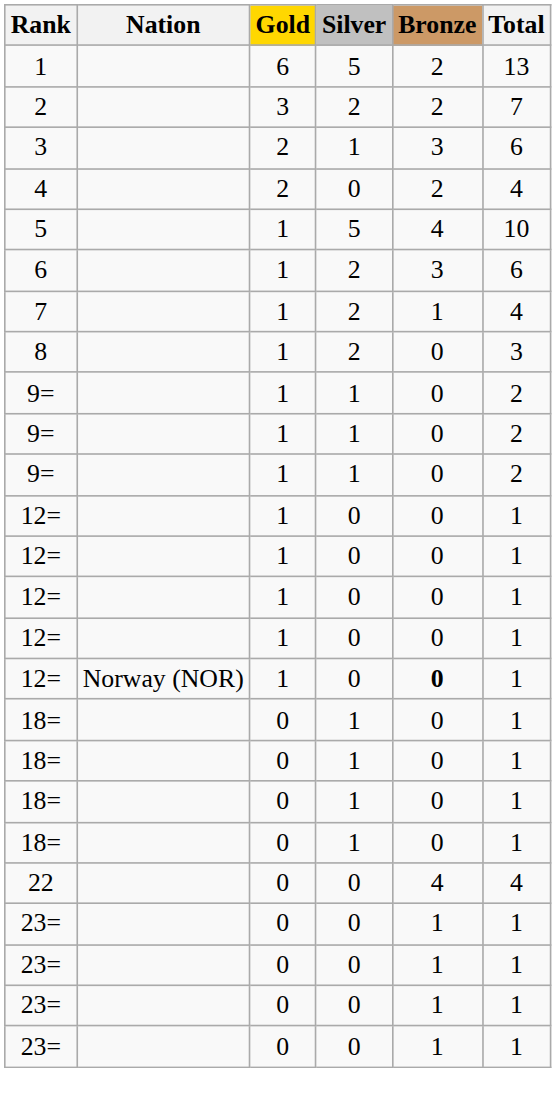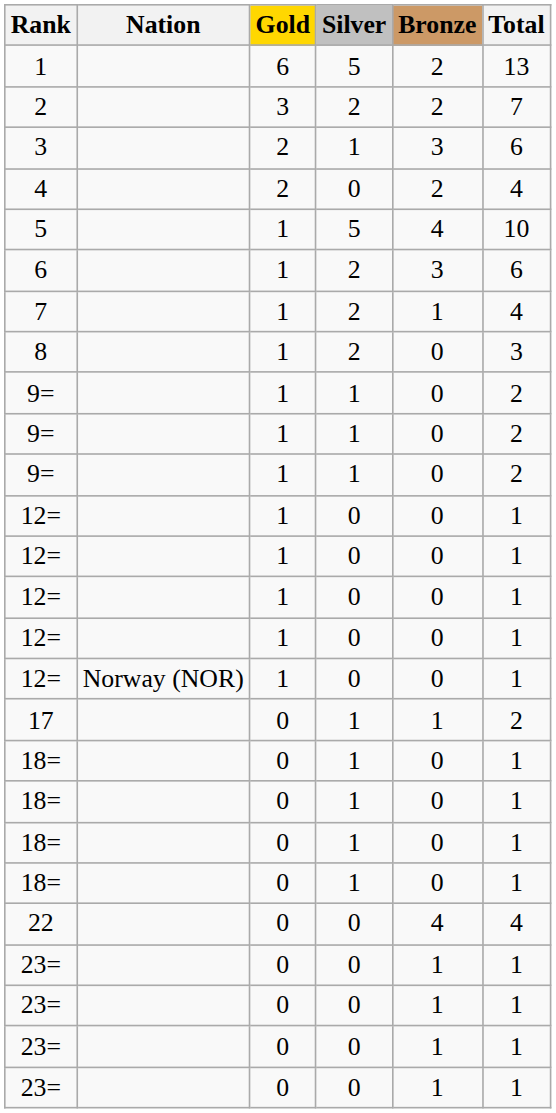 <table class="wikitable sortable" style="text-align:center">
 <tr>
 <th>Rank</th>
 <th>Nation</th>
 <th style="background-color:gold">Gold</th>
 <th style="background-color:silver">Silver</th>
 <th style="background-color:#cc9966">Bronze</th>
 <th>Total</th>
 </tr>
 <tr>
 <td>1</td>
 <td align=left></td>
 <td>6</td>
 <td>5</td>
 <td>2</td>
 <td>13</td>
 </tr>
 <tr>
 <td>2</td>
 <td align=left></td>
 <td>3</td>
 <td>2</td>
 <td>2</td>
 <td>7</td>
 </tr>
 <tr>
 <td>3</td>
 <td align=left></td>
 <td>2</td>
 <td>1</td>
 <td>3</td>
 <td>6</td>
 </tr>
 <tr>
 <td>4</td>
 <td align=left></td>
 <td>2</td>
 <td>0</td>
 <td>2</td>
 <td>4</td>
 </tr>
 <tr>
 <td>5</td>
 <td align=left></td>
 <td>1</td>
 <td>5</td>
 <td>4</td>
 <td>10</td>
 </tr>
 <tr>
 <td>6</td>
 <td align=left></td>
 <td>1</td>
 <td>2</td>
 <td>3</td>
 <td>6</td>
 </tr>
 <tr>
 <td>7</td>
 <td align=left></td>
 <td>1</td>
 <td>2</td>
 <td>1</td>
 <td>4</td>
 </tr>
 <tr>
 <td>8</td>
 <td align=left></td>
 <td>1</td>
 <td>2</td>
 <td>0</td>
 <td>3</td>
 </tr>
 <tr>
 <td>9=</td>
 <td align=left></td>
 <td>1</td>
 <td>1</td>
 <td>0</td>
 <td>2</td>
 </tr>
 <tr>
 <td>9=</td>
 <td align=left></td>
 <td>1</td>
 <td>1</td>
 <td>0</td>
 <td>2</td>
 </tr>
 <tr>
 <td>9=</td>
 <td align=left></td>
 <td>1</td>
 <td>1</td>
 <td>0</td>
 <td>2</td>
 </tr>
 <tr>
 <td>12=</td>
 <td align=left></td>
 <td>1</td>
 <td>0</td>
 <td>0</td>
 <td>1</td>
 </tr>
 <tr>
 <td>12=</td>
 <td align=left></td>
 <td>1</td>
 <td>0</td>
 <td>0</td>
 <td>1</td>
 </tr>
 <tr>
 <td>12=</td>
 <td align=left></td>
 <td>1</td>
 <td>0</td>
 <td>0</td>
 <td>1</td>
 </tr>
 <tr>
 <td>12=</td>
 <td align=left></td>
 <td>1</td>
 <td>0</td>
 <td>0</td>
 <td>1</td>
 </tr>
 <tr>
 <td>12=</td>
 <td>Norway (NOR)</td>
 <td>1</td>
 <td>0</td>
-<td><strong>0</strong></td>
+<td>0</td>
 <td>1</td>
+</tr>
+<tr>
+<td>17</td>
+<td align="left"></td>
+<td>0</td>
+<td>1</td>
+<td>1</td>
+<td>2</td>
 </tr>
 <tr>
 <td>18=</td>
 <td align="left"></td>
 <td>0</td>
 <td>1</td>
 <td>0</td>
 <td>1</td>
 </tr>
 <tr>
 <td>18=</td>
 <td align="left"></td>
 <td>0</td>
 <td>1</td>
 <td>0</td>
 <td>1</td>
 </tr>
 <tr>
 <td>18=</td>
 <td align="left"></td>
 <td>0</td>
 <td>1</td>
 <td>0</td>
 <td>1</td>
 </tr>
 <tr>
 <td>18=</td>
 <td align="left"></td>
 <td>0</td>
 <td>1</td>
 <td>0</td>
 <td>1</td>
 </tr>
 <tr>
 <td>22</td>
 <td align="left"></td>
 <td>0</td>
 <td>0</td>
 <td>4</td>
 <td>4</td>
 </tr>
 <tr>
 <td>23=</td>
 <td align="left"></td>
 <td>0</td>
 <td>0</td>
 <td>1</td>
 <td>1</td>
 </tr>
 <tr>
 <td>23=</td>
 <td align="left"></td>
 <td>0</td>
 <td>0</td>
 <td>1</td>
 <td>1</td>
 </tr>
 <tr>
 <td>23=</td>
 <td align="left"></td>
 <td>0</td>
 <td>0</td>
 <td>1</td>
 <td>1</td>
 </tr>
 <tr>
 <td>23=</td>
 <td align="left"></td>
 <td>0</td>
 <td>0</td>
 <td>1</td>
 <td>1</td>
 </tr>
 </table>
